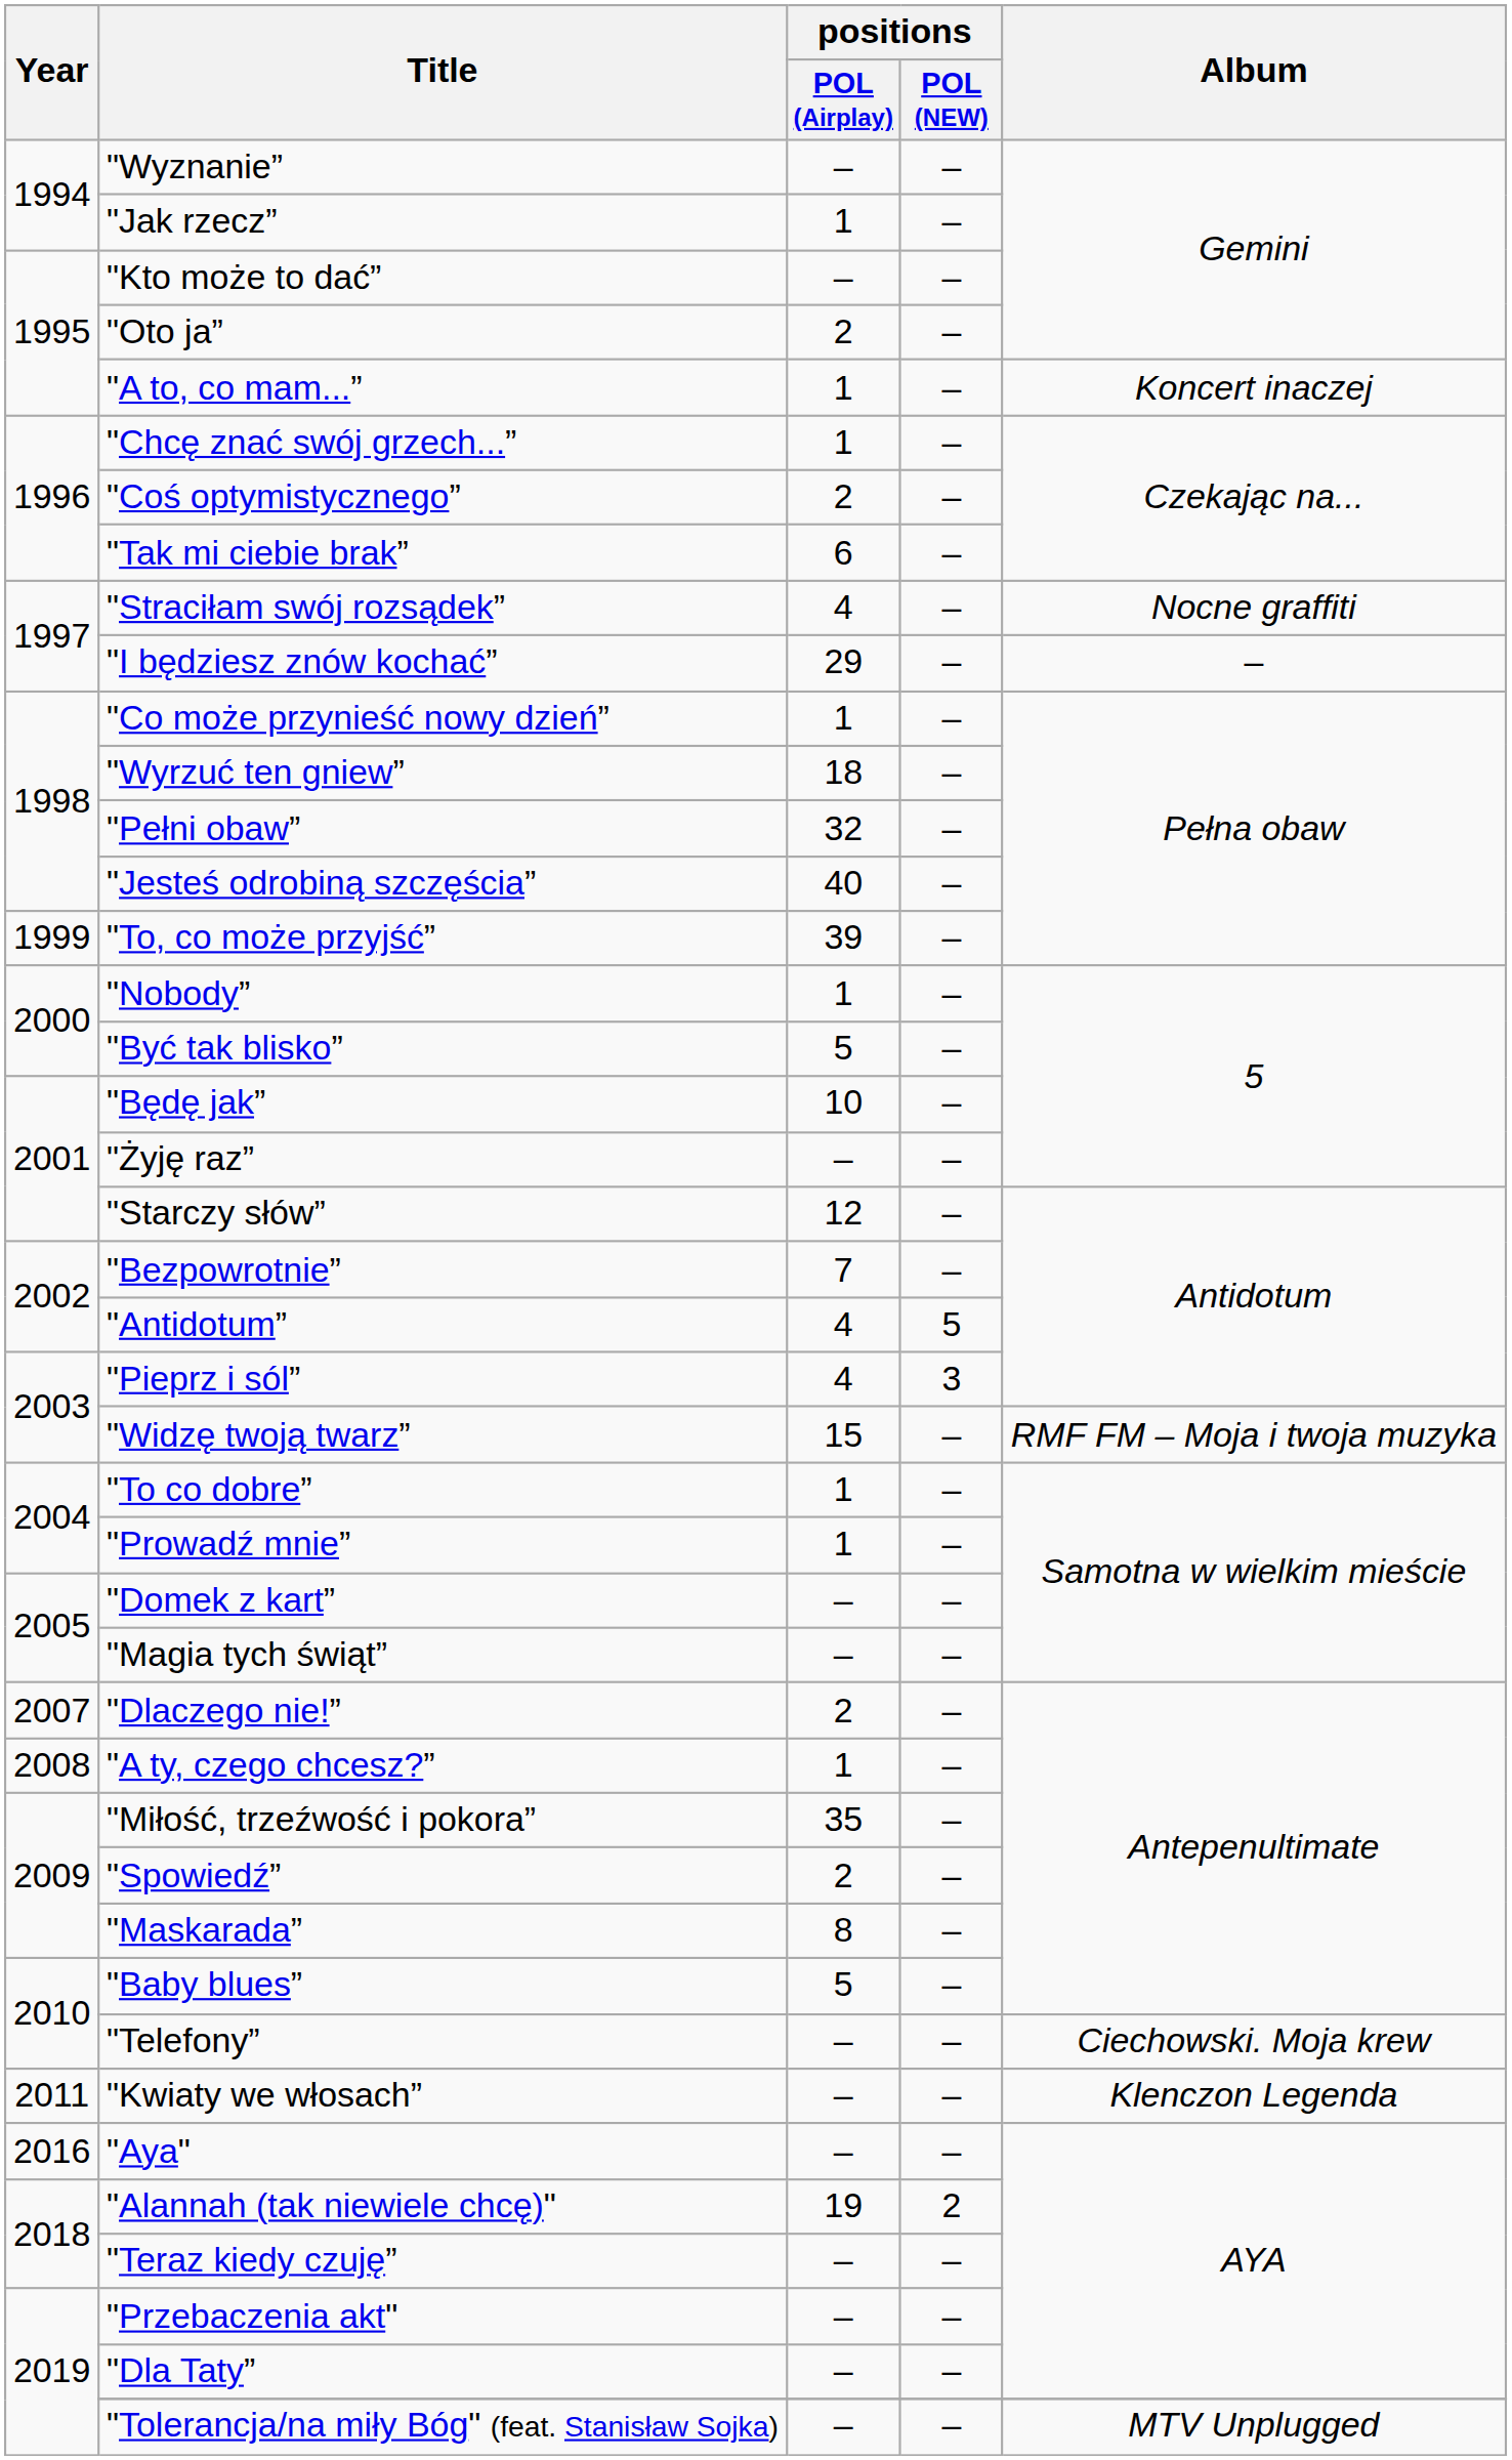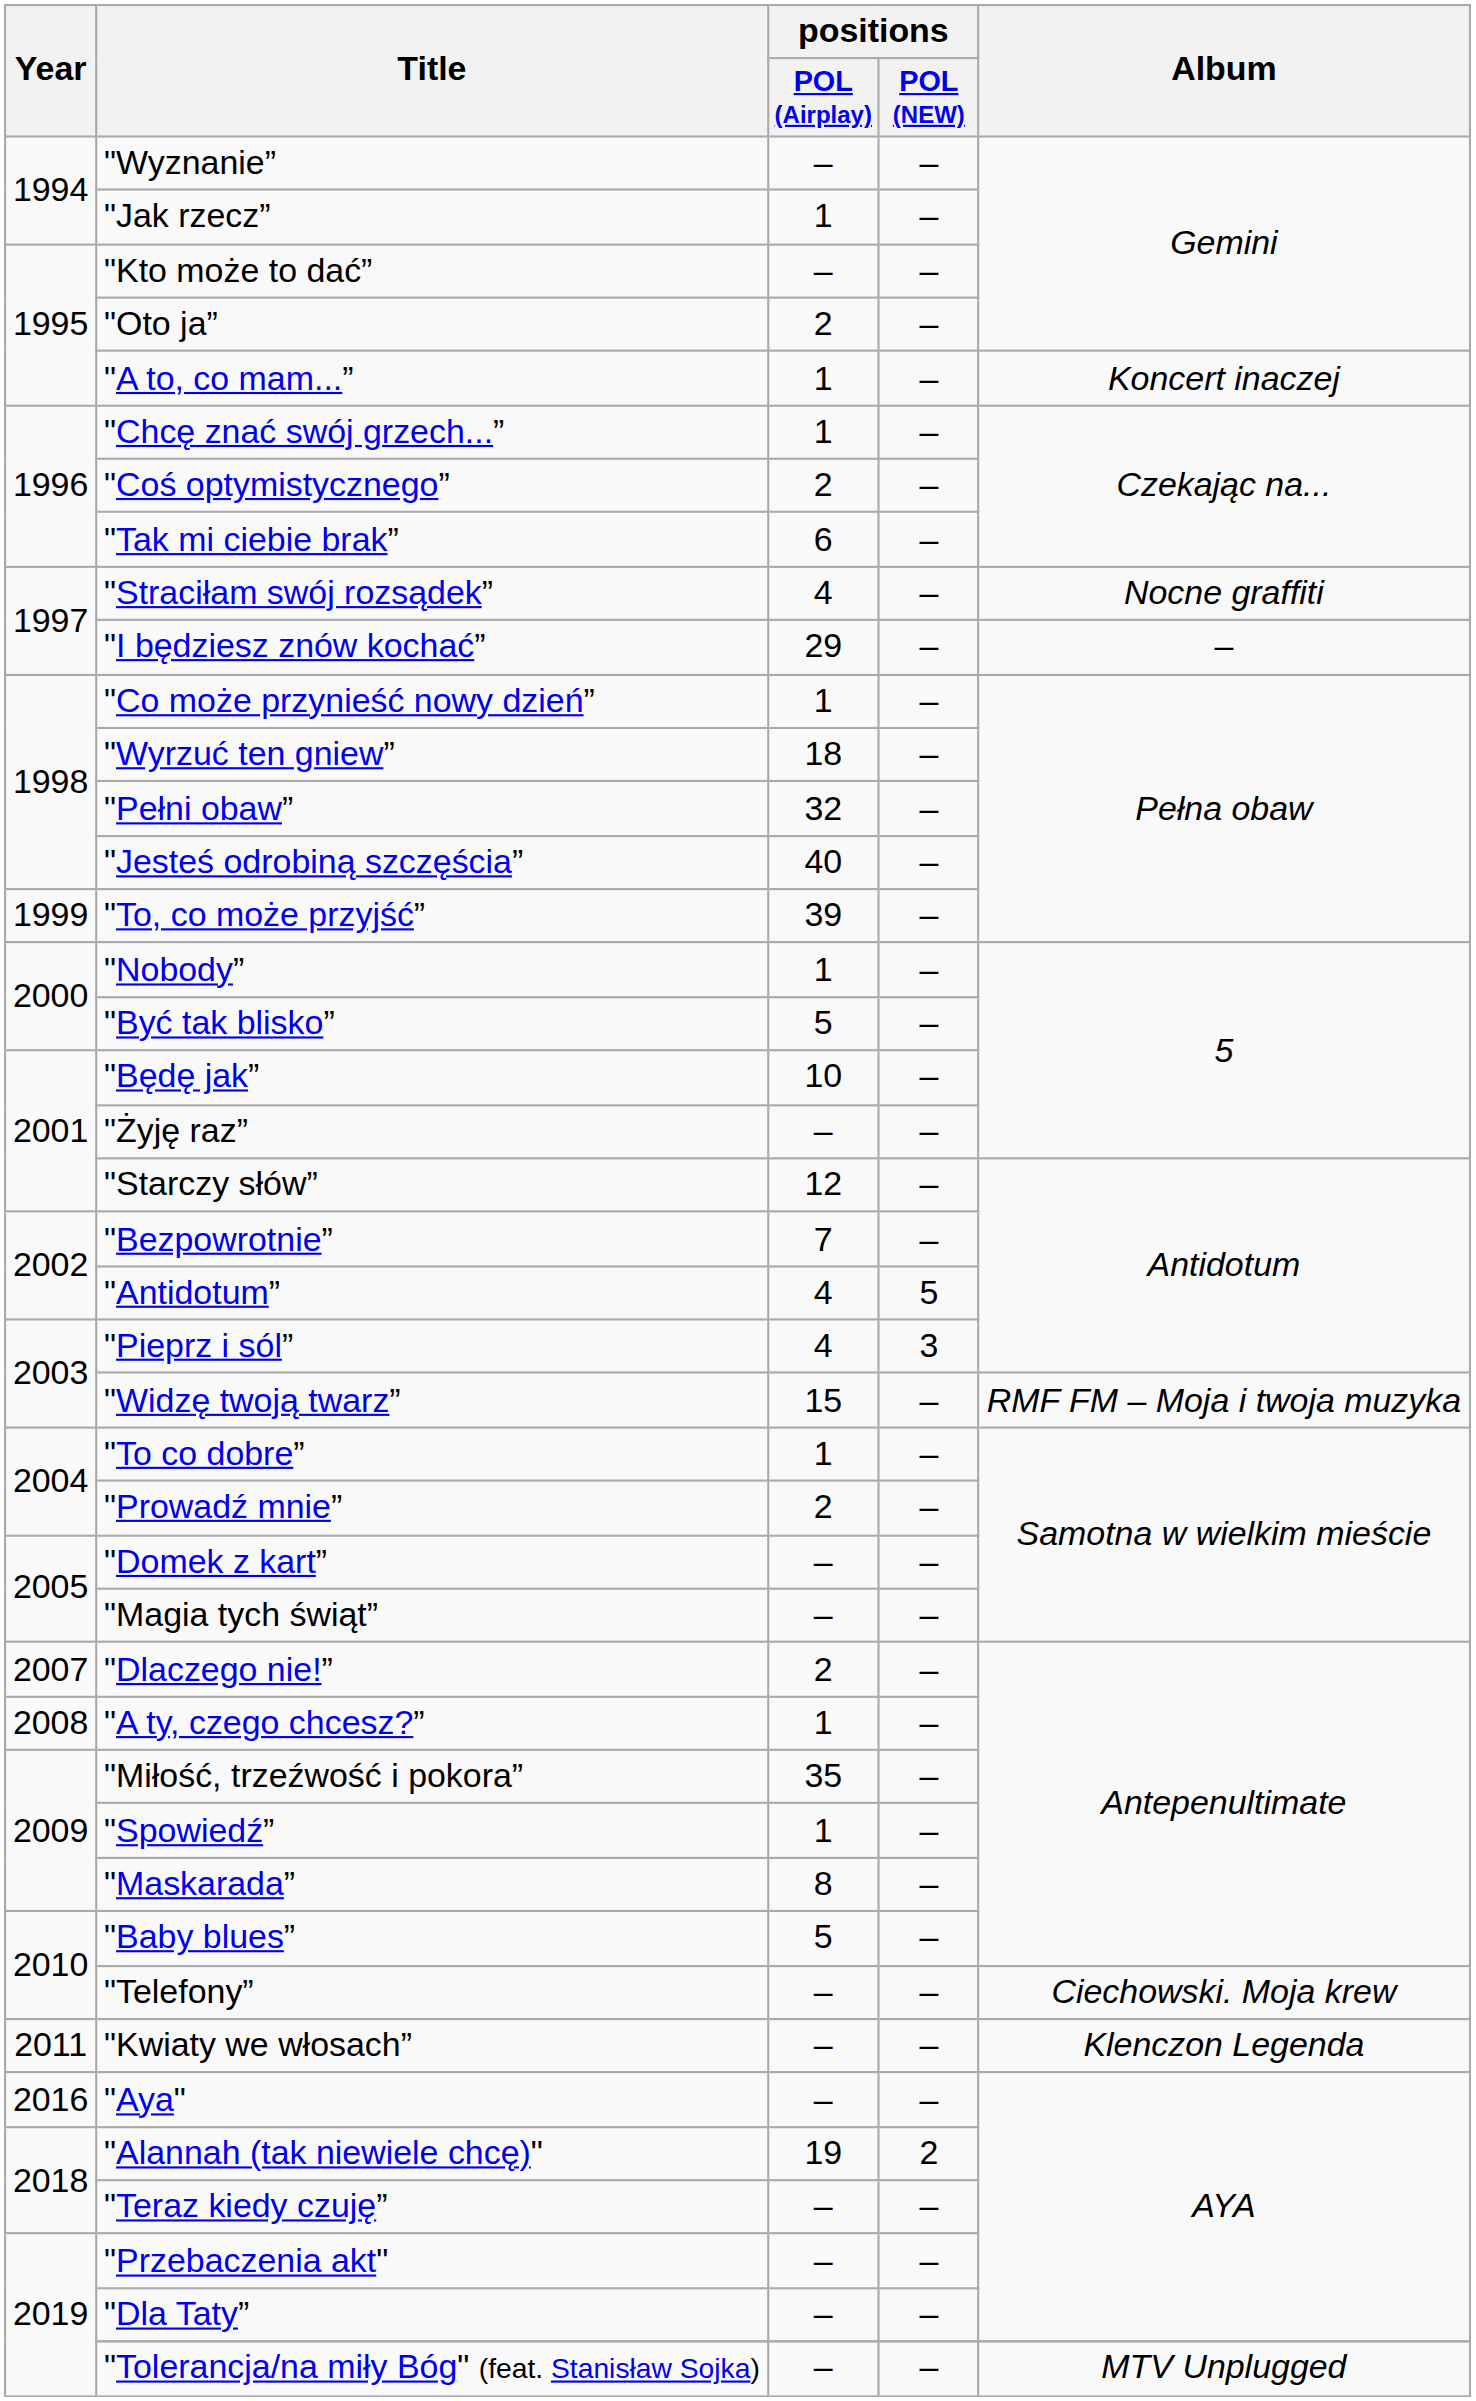 <table class="wikitable" style="text-align:center;">
 <tr>
 <th rowspan="2">Year</th>
 <th rowspan="2">Title</th>
 <th colspan="2">positions</th>
 <th rowspan="2">Album</th>
 </tr>
 <tr>
 <th style="width:3em;font-size:85%;"><a href='#'>POL<br><small>(Airplay)</small></a></th>
 <th style="width:3em;font-size:85%;"><a href='#'>POL<br><small>(NEW)</small></a></th>
 </tr>
 <tr>
 <td rowspan="2">1994</td>
 <td align="left">"Wyznanie”</td>
 <td>–</td>
 <td>–</td>
 <td rowspan="4"><em>Gemini</em></td>
 </tr>
 <tr>
 <td align="left">"Jak rzecz”</td>
 <td>1</td>
 <td>–</td>
 </tr>
 <tr>
 <td rowspan="3">1995</td>
 <td align="left">"Kto może to dać”</td>
 <td>–</td>
 <td>–</td>
 </tr>
 <tr>
 <td align="left">"Oto ja”</td>
 <td>2</td>
 <td>–</td>
 </tr>
 <tr>
 <td align="left">"<a href='#'>A to, co mam...</a>”</td>
 <td>1</td>
 <td>–</td>
 <td><em>Koncert inaczej</em></td>
 </tr>
 <tr>
 <td rowspan="3">1996</td>
 <td align="left">"<a href='#'>Chcę znać swój grzech...</a>”</td>
 <td>1</td>
 <td>–</td>
 <td rowspan="3"><em>Czekając na...</em></td>
 </tr>
 <tr>
 <td align="left">"<a href='#'>Coś optymistycznego</a>”</td>
 <td>2</td>
 <td>–</td>
 </tr>
 <tr>
 <td align="left">"<a href='#'>Tak mi ciebie brak</a>”</td>
 <td>6</td>
 <td>–</td>
 </tr>
 <tr>
 <td rowspan="2">1997</td>
 <td align="left">"<a href='#'>Straciłam swój rozsądek</a>”</td>
 <td>4</td>
 <td>–</td>
 <td><em>Nocne graffiti</em></td>
 </tr>
 <tr>
 <td align="left">"<a href='#'>I będziesz znów kochać</a>”</td>
 <td>29</td>
 <td>–</td>
 <td rowspan="1">–</td>
 </tr>
 <tr>
 <td rowspan="4">1998</td>
 <td align="left">"<a href='#'>Co może przynieść nowy dzień</a>”</td>
 <td>1</td>
 <td>–</td>
 <td rowspan="5"><em>Pełna obaw</em></td>
 </tr>
 <tr>
 <td align="left">"<a href='#'>Wyrzuć ten gniew</a>”</td>
 <td>18</td>
 <td>–</td>
 </tr>
 <tr>
 <td align="left">"<a href='#'>Pełni obaw</a>”</td>
 <td>32</td>
 <td>–</td>
 </tr>
 <tr>
 <td align="left">"<a href='#'>Jesteś odrobiną szczęścia</a>”</td>
 <td>40</td>
 <td>–</td>
 </tr>
 <tr>
 <td>1999</td>
 <td align="left">"<a href='#'>To, co może przyjść</a>”</td>
 <td>39</td>
 <td>–</td>
 </tr>
 <tr>
 <td rowspan="2">2000</td>
 <td align="left">"<a href='#'>Nobody</a>”</td>
 <td>1</td>
 <td>–</td>
 <td rowspan="4"><em>5</em></td>
 </tr>
 <tr>
 <td align="left">"<a href='#'>Być tak blisko</a>”</td>
 <td>5</td>
 <td>–</td>
 </tr>
 <tr>
 <td rowspan="3">2001</td>
 <td align="left">"<a href='#'>Będę jak</a>”</td>
 <td>10</td>
 <td>–</td>
 </tr>
 <tr>
 <td align="left">"Żyję raz”</td>
 <td>–</td>
 <td>–</td>
 </tr>
 <tr>
 <td align="left">"Starczy słów”</td>
 <td>12</td>
 <td>–</td>
 <td rowspan="4"><em>Antidotum</em></td>
 </tr>
 <tr>
 <td rowspan="2">2002</td>
 <td align="left">"<a href='#'>Bezpowrotnie</a>”</td>
 <td>7</td>
 <td>–</td>
 </tr>
 <tr>
 <td align="left">"<a href='#'>Antidotum</a>”</td>
 <td>4</td>
 <td>5</td>
 </tr>
 <tr>
 <td rowspan="2">2003</td>
 <td align="left">"<a href='#'>Pieprz i sól</a>”</td>
 <td>4</td>
 <td>3</td>
 </tr>
 <tr>
 <td align="left">"<a href='#'>Widzę twoją twarz</a>”</td>
 <td>15</td>
 <td>–</td>
 <td rowspan="1"><em>RMF FM – Moja i twoja muzyka</em></td>
 </tr>
 <tr>
 <td rowspan="2">2004</td>
 <td align="left">"<a href='#'>To co dobre</a>”</td>
 <td>1</td>
 <td>–</td>
 <td rowspan="4"><em>Samotna w wielkim mieście</em></td>
 </tr>
 <tr>
 <td align="left">"<a href='#'>Prowadź mnie</a>”</td>
-<td>1</td>
+<td>2</td>
 <td>–</td>
 </tr>
 <tr>
 <td rowspan="2">2005</td>
 <td align="left">"<a href='#'>Domek z kart</a>”</td>
 <td>–</td>
 <td>–</td>
 </tr>
 <tr>
 <td align="left">"Magia tych świąt”</td>
 <td>–</td>
 <td>–</td>
 </tr>
 <tr>
 <td>2007</td>
 <td align="left">"<a href='#'>Dlaczego nie!</a>”</td>
 <td>2</td>
 <td>–</td>
 <td rowspan="6"><em>Antepenultimate</em></td>
 </tr>
 <tr>
 <td>2008</td>
 <td align="left">"<a href='#'>A ty, czego chcesz?</a>”</td>
 <td>1</td>
 <td>–</td>
 </tr>
 <tr>
 <td rowspan="3">2009</td>
 <td align="left">"Miłość, trzeźwość i pokora”</td>
 <td>35</td>
 <td>–</td>
 </tr>
 <tr>
 <td align="left">"<a href='#'>Spowiedź</a>”</td>
-<td>2</td>
+<td>1</td>
 <td>–</td>
 </tr>
 <tr>
 <td align="left">"<a href='#'>Maskarada</a>”</td>
 <td>8</td>
 <td>–</td>
 </tr>
 <tr>
 <td rowspan="2">2010</td>
 <td align="left">"<a href='#'>Baby blues</a>”</td>
 <td>5</td>
 <td>–</td>
 </tr>
 <tr>
 <td align="left">"Telefony”</td>
 <td>–</td>
 <td>–</td>
 <td><em>Ciechowski. Moja krew</em></td>
 </tr>
 <tr>
 <td>2011</td>
 <td align="left">"Kwiaty we włosach”</td>
 <td>–</td>
 <td>–</td>
 <td><em>Klenczon Legenda</em></td>
 </tr>
 <tr>
 <td>2016</td>
 <td align="left">"<a href='#'>Aya</a>"</td>
 <td>–</td>
 <td>–</td>
 <td rowspan="5"><em>AYA</em></td>
 </tr>
 <tr>
 <td rowspan="2">2018</td>
 <td align="left">"<a href='#'>Alannah (tak niewiele chcę)</a>"</td>
 <td>19</td>
 <td>2</td>
 </tr>
 <tr>
 <td align="left">"<a href='#'>Teraz kiedy czuję</a>”</td>
 <td>–</td>
 <td>–</td>
 </tr>
 <tr>
 <td rowspan="4">2019</td>
 <td align="left">"<a href='#'>Przebaczenia akt</a>"</td>
 <td>–</td>
 <td>–</td>
 </tr>
 <tr>
 <td align="left">"<a href='#'>Dla Taty</a>”</td>
 <td>–</td>
 <td>–</td>
 </tr>
 <tr>
 </tr>
 <tr>
 <td align="left">"<a href='#'>Tolerancja/na miły Bóg</a>" <small>(feat. <a href='#'>Stanisław Sojka</a>)</small></td>
 <td>–</td>
 <td>–</td>
 <td rowspan="1"><em>MTV Unplugged</em></td>
 </tr>
 </table>
